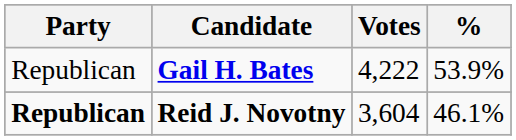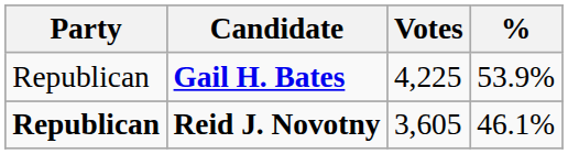 <table class="wikitable">
 <tr>
 <th>Party</th>
 <th>Candidate</th>
 <th>Votes</th>
 <th>%</th>
 </tr>
 <tr>
 <td>Republican</td>
 <td><strong><a href='#'>Gail H. Bates</a></strong></td>
-<td>4,222</td>
+<td>4,225</td>
 <td>53.9%</td>
 </tr>
 <tr>
 <td><strong>Republican</strong></td>
 <td><strong>Reid J. Novotny</strong></td>
-<td>3,604</td>
+<td>3,605</td>
 <td>46.1%</td>
 </tr>
 </table>
